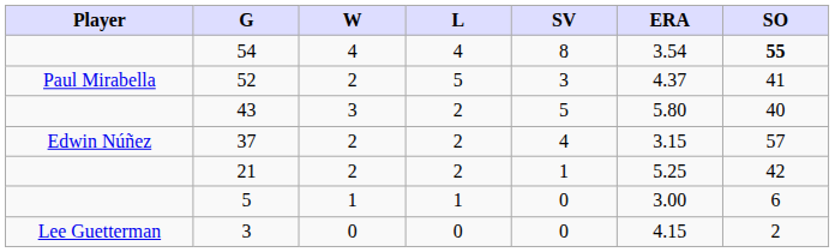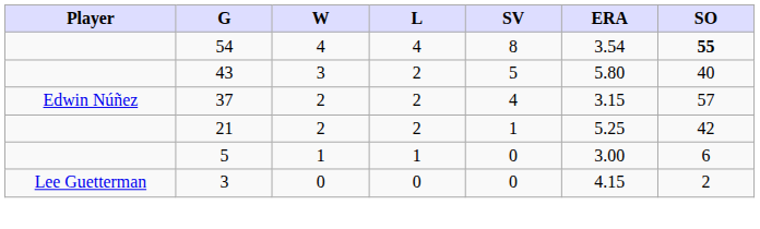 <table class="wikitable sortable">
 <tr>
 <th style="background:#ddf; width:16%;">Player</th>
 <th style="background:#ddf; width:9%;">G</th>
 <th style="background:#ddf; width:9%;">W</th>
 <th style="background:#ddf; width:9%;">L</th>
 <th style="background:#ddf; width:9%;">SV</th>
 <th style="background:#ddf; width:9%;">ERA</th>
 <th style="background:#ddf; width:9%;">SO</th>
 </tr>
 <tr style="text-align:center;">
 <td></td>
 <td>54</td>
 <td>4</td>
 <td>4</td>
 <td>8</td>
 <td>3.54</td>
 <td><strong>55</strong></td>
-</tr>
-<tr style="text-align:center;">
-<td><a href='#'>Paul Mirabella</a></td>
-<td>52</td>
-<td>2</td>
-<td>5</td>
-<td>3</td>
-<td>4.37</td>
-<td>41</td>
 </tr>
 <tr align=center>
 <td></td>
 <td>43</td>
 <td>3</td>
 <td>2</td>
 <td>5</td>
 <td>5.80</td>
 <td>40</td>
 </tr>
 <tr style="text-align:center;">
 <td><a href='#'>Edwin Núñez</a></td>
 <td>37</td>
 <td>2</td>
 <td>2</td>
 <td>4</td>
 <td>3.15</td>
 <td>57</td>
 </tr>
 <tr align=center>
 <td></td>
 <td>21</td>
 <td>2</td>
 <td>2</td>
 <td>1</td>
 <td>5.25</td>
 <td>42</td>
 </tr>
 <tr style="text-align:center;">
 <td></td>
 <td>5</td>
 <td>1</td>
 <td>1</td>
 <td>0</td>
 <td>3.00</td>
 <td>6</td>
 </tr>
 <tr align=center>
 <td><a href='#'>Lee Guetterman</a></td>
 <td>3</td>
 <td>0</td>
 <td>0</td>
 <td>0</td>
 <td>4.15</td>
 <td>2</td>
 </tr>
 </table>
